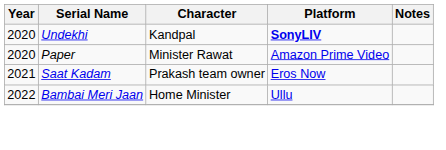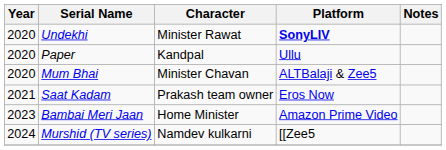 <table class="wikitable sortable">
 <tr>
 <th>Year</th>
 <th>Serial Name</th>
 <th>Character</th>
 <th>Platform</th>
 <th>Notes</th>
 </tr>
 <tr>
 <td>2020</td>
 <td><em><a href='#'>Undekhi</a></em></td>
-<td>Kandpal</td>
+<td>Minister Rawat</td>
 <td><strong><a href='#'>SonyLIV</a></strong></td>
 <td></td>
 </tr>
 <tr>
 <td>2020</td>
 <td><em>Paper</em></td>
-<td>Minister Rawat</td>
-<td><a href='#'>Amazon Prime Video</a></td>
+<td>Kandpal</td>
+<td><a href='#'>Ullu</a></td>
+<td></td>
+</tr>
+<tr>
+<td>2020</td>
+<td><em><a href='#'>Mum Bhai</a></em></td>
+<td>Minister Chavan</td>
+<td><a href='#'>ALTBalaji</a> & <a href='#'>Zee5</a></td>
 <td></td>
 </tr>
 <tr>
 <td>2021</td>
 <td><em><a href='#'>Saat Kadam</a></em></td>
 <td>Prakash team owner</td>
 <td><a href='#'>Eros Now</a></td>
 </tr>
 <tr>
-<td>2022</td>
+<td>2023</td>
 <td><em><a href='#'>Bambai Meri Jaan</a></em></td>
 <td>Home Minister</td>
-<td><a href='#'>Ullu</a></td>
+<td><a href='#'>Amazon Prime Video</a></td>
+<td></td>
+</tr>
+<tr>
+<td>2024</td>
+<td><em><a href='#'>Murshid (TV series)</a></em></td>
+<td>Namdev kulkarni</td>
+<td>[[Zee5</td>
 <td></td>
 </tr>
 <tr>
 </tr>
 </table>
